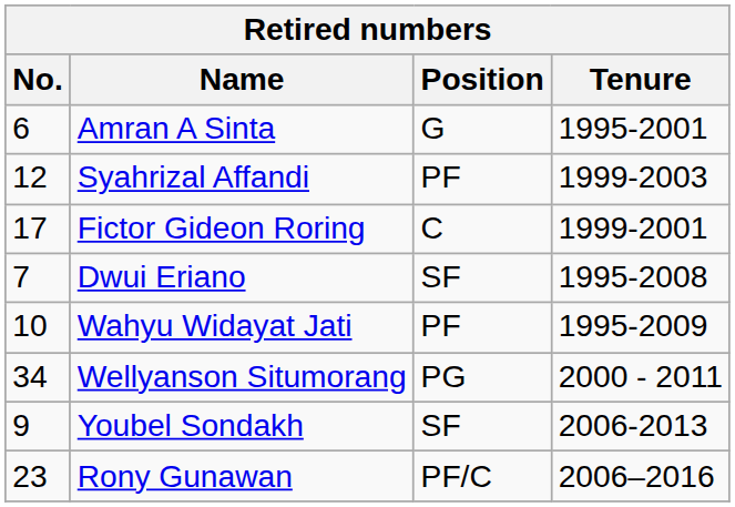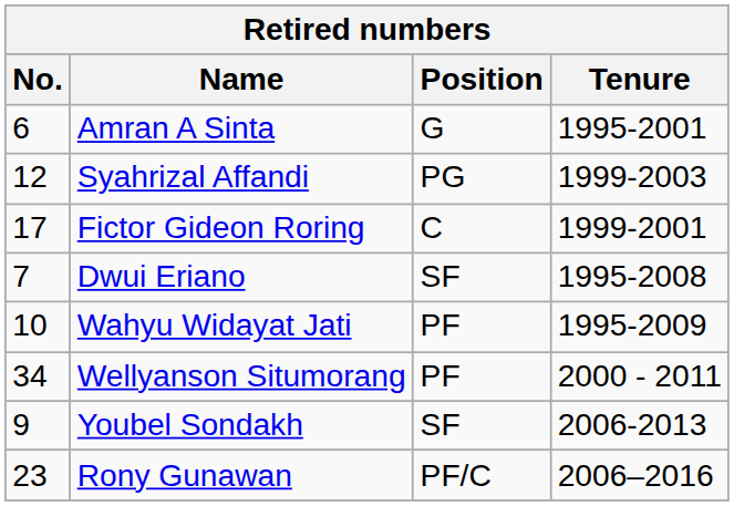 <table class="wikitable">
 <tr>
 <th colspan="4">Retired numbers</th>
 </tr>
 <tr>
 <th>No.</th>
 <th>Name</th>
 <th>Position</th>
 <th>Tenure</th>
 </tr>
 <tr>
 <td>6</td>
 <td><a href='#'>Amran A Sinta</a></td>
 <td>G</td>
 <td>1995-2001</td>
 </tr>
 <tr>
 <td>12</td>
 <td><a href='#'>Syahrizal Affandi</a></td>
-<td>PF</td>
+<td>PG</td>
 <td>1999-2003</td>
 </tr>
 <tr>
 <td>17</td>
 <td><a href='#'>Fictor Gideon Roring</a></td>
 <td>C</td>
 <td>1999-2001</td>
 </tr>
 <tr>
 <td>7</td>
 <td><a href='#'>Dwui Eriano</a></td>
 <td>SF</td>
 <td>1995-2008</td>
 </tr>
 <tr>
 <td>10</td>
 <td><a href='#'>Wahyu Widayat Jati</a></td>
 <td>PF</td>
 <td>1995-2009</td>
 </tr>
 <tr>
 <td>34</td>
 <td><a href='#'>Wellyanson Situmorang</a></td>
-<td>PG</td>
+<td>PF</td>
 <td>2000 - 2011</td>
 </tr>
 <tr>
 <td>9</td>
 <td><a href='#'>Youbel Sondakh</a></td>
 <td>SF</td>
 <td>2006-2013</td>
 </tr>
 <tr>
 <td>23</td>
 <td><a href='#'>Rony Gunawan</a></td>
 <td>PF/C</td>
 <td>2006–2016</td>
 </tr>
 </table>
